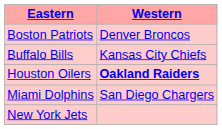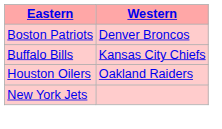 <table class="wikitable">
 <tr>
 <th style="background-color: #FFA7A7;"><strong><a href='#'>Eastern</a></strong></th>
 <th style="background-color: #FFA7A7;"><strong><a href='#'>Western</a></strong></th>
 </tr>
 <tr>
 <td style="background-color: #FFCCCC;"><a href='#'>Boston Patriots</a></td>
 <td style="background-color: #FFCCCC;"><a href='#'>Denver Broncos</a></td>
 </tr>
 <tr>
 <td style="background-color: #FFCCCC;"><a href='#'>Buffalo Bills</a></td>
 <td style="background-color: #FFCCCC;"><a href='#'>Kansas City Chiefs</a></td>
 </tr>
 <tr>
 <td style="background-color: #FFCCCC;"><a href='#'>Houston Oilers</a></td>
-<td style="background-color: #FFCCCC;"><strong><a href='#'>Oakland Raiders</a></strong></td>
-</tr>
-<tr>
-<td style="background-color: #FFCCCC;"><a href='#'>Miami Dolphins</a></td>
-<td style="background-color: #FFCCCC;"><a href='#'>San Diego Chargers</a></td>
+<td style="background-color: #FFCCCC;"><a href='#'>Oakland Raiders</a></td>
 </tr>
 <tr>
 <td style="background-color: #FFCCCC;"><a href='#'>New York Jets</a></td>
 <td style="background-color: #FFCCCC;"></td>
 </tr>
 </table>
